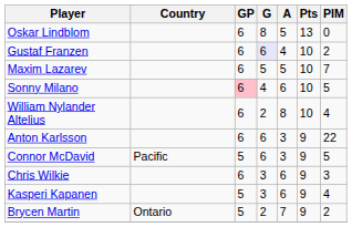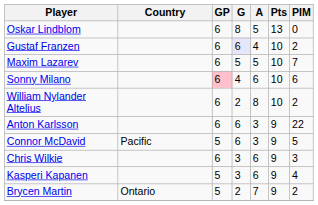 <table class="wikitable">
 <tr>
 <th width=165>Player</th>
 <th width=135>Country</th>
 <th width=20>GP</th>
 <th width=20>G</th>
 <th width=20>A</th>
 <th width=20>Pts</th>
 <th width=20>PIM</th>
 </tr>
 <tr>
 <td><a href='#'>Oskar Lindblom</a></td>
 <td></td>
 <td>6</td>
 <td>8</td>
 <td>5</td>
 <td>13</td>
 <td>0</td>
 </tr>
 <tr>
 <td><a href='#'>Gustaf Franzen</a></td>
 <td></td>
 <td>6</td>
 <td style="background: lavender;">6</td>
 <td>4</td>
 <td>10</td>
 <td>2</td>
 </tr>
 <tr>
 <td><a href='#'>Maxim Lazarev</a></td>
 <td></td>
 <td>6</td>
 <td>5</td>
 <td>5</td>
 <td>10</td>
 <td>7</td>
 </tr>
 <tr>
 <td><a href='#'>Sonny Milano</a></td>
 <td></td>
 <td style="background: pink;">6</td>
 <td>4</td>
 <td>6</td>
 <td>10</td>
-<td>5</td>
+<td>6</td>
 </tr>
 <tr>
 <td><a href='#'>William Nylander Altelius</a></td>
 <td></td>
 <td>6</td>
 <td>2</td>
 <td>8</td>
 <td>10</td>
-<td>4</td>
+<td>2</td>
 </tr>
 <tr>
 <td><a href='#'>Anton Karlsson</a></td>
 <td></td>
 <td>6</td>
 <td>6</td>
 <td>3</td>
 <td>9</td>
 <td>22</td>
 </tr>
 <tr>
 <td><a href='#'>Connor McDavid</a></td>
 <td> Pacific</td>
 <td>5</td>
 <td>6</td>
 <td>3</td>
 <td>9</td>
 <td>5</td>
 </tr>
 <tr>
 <td><a href='#'>Chris Wilkie</a></td>
 <td></td>
 <td>6</td>
 <td>3</td>
 <td>6</td>
 <td>9</td>
 <td>3</td>
 </tr>
 <tr>
 <td><a href='#'>Kasperi Kapanen</a></td>
 <td></td>
 <td>5</td>
 <td>3</td>
 <td>6</td>
 <td>9</td>
 <td>4</td>
 </tr>
 <tr>
 <td><a href='#'>Brycen Martin</a></td>
 <td> Ontario</td>
 <td>5</td>
 <td>2</td>
 <td>7</td>
 <td>9</td>
 <td>2</td>
 </tr>
 <tr>
 </tr>
 </table>
